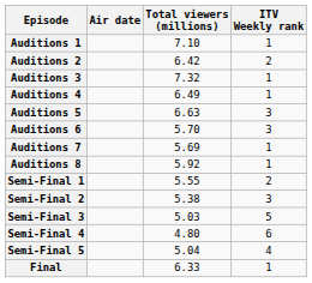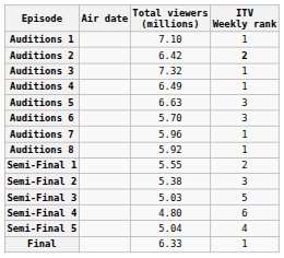 <table class="wikitable sortable" style="text-align:center;">
 <tr>
 <th>Episode</th>
 <th>Air date</th>
 <th>Total viewers<br>(millions) </th>
 <th>ITV<br>Weekly rank</th>
 </tr>
 <tr>
 <th scope="row">Auditions 1</th>
 <td></td>
 <td>7.10</td>
 <td>1</td>
 </tr>
 <tr>
 <th scope="row">Auditions 2</th>
 <td></td>
 <td>6.42</td>
-<td>2</td>
+<td><strong>2</strong></td>
 </tr>
 <tr>
 <th scope="row">Auditions 3</th>
 <td></td>
 <td>7.32</td>
 <td>1</td>
 </tr>
 <tr>
 <th scope="row">Auditions 4</th>
 <td></td>
 <td>6.49</td>
 <td>1</td>
 </tr>
 <tr>
 <th scope="row">Auditions 5</th>
 <td></td>
 <td>6.63</td>
 <td>3</td>
 </tr>
 <tr>
 <th scope="row">Auditions 6</th>
 <td></td>
 <td>5.70</td>
 <td>3</td>
 </tr>
 <tr>
 <th scope="row">Auditions 7</th>
 <td></td>
-<td>5.69</td>
+<td>5.96</td>
 <td>1</td>
 </tr>
 <tr>
 <th scope="row">Auditions 8</th>
 <td></td>
 <td>5.92</td>
 <td>1</td>
 </tr>
 <tr>
 <th scope="row">Semi-Final 1</th>
 <td></td>
 <td>5.55</td>
 <td>2</td>
 </tr>
 <tr>
 <th scope="row">Semi-Final 2</th>
 <td></td>
 <td>5.38</td>
 <td>3</td>
 </tr>
 <tr>
 <th scope="row">Semi-Final 3</th>
 <td></td>
 <td>5.03</td>
 <td>5</td>
 </tr>
 <tr>
 <th scope="row">Semi-Final 4</th>
 <td></td>
 <td>4.80</td>
 <td>6</td>
 </tr>
 <tr>
 <th scope="row">Semi-Final 5</th>
 <td></td>
 <td>5.04</td>
 <td>4</td>
 </tr>
 <tr>
 <th scope="row">Final</th>
 <td></td>
 <td>6.33</td>
 <td>1</td>
 </tr>
 </table>
